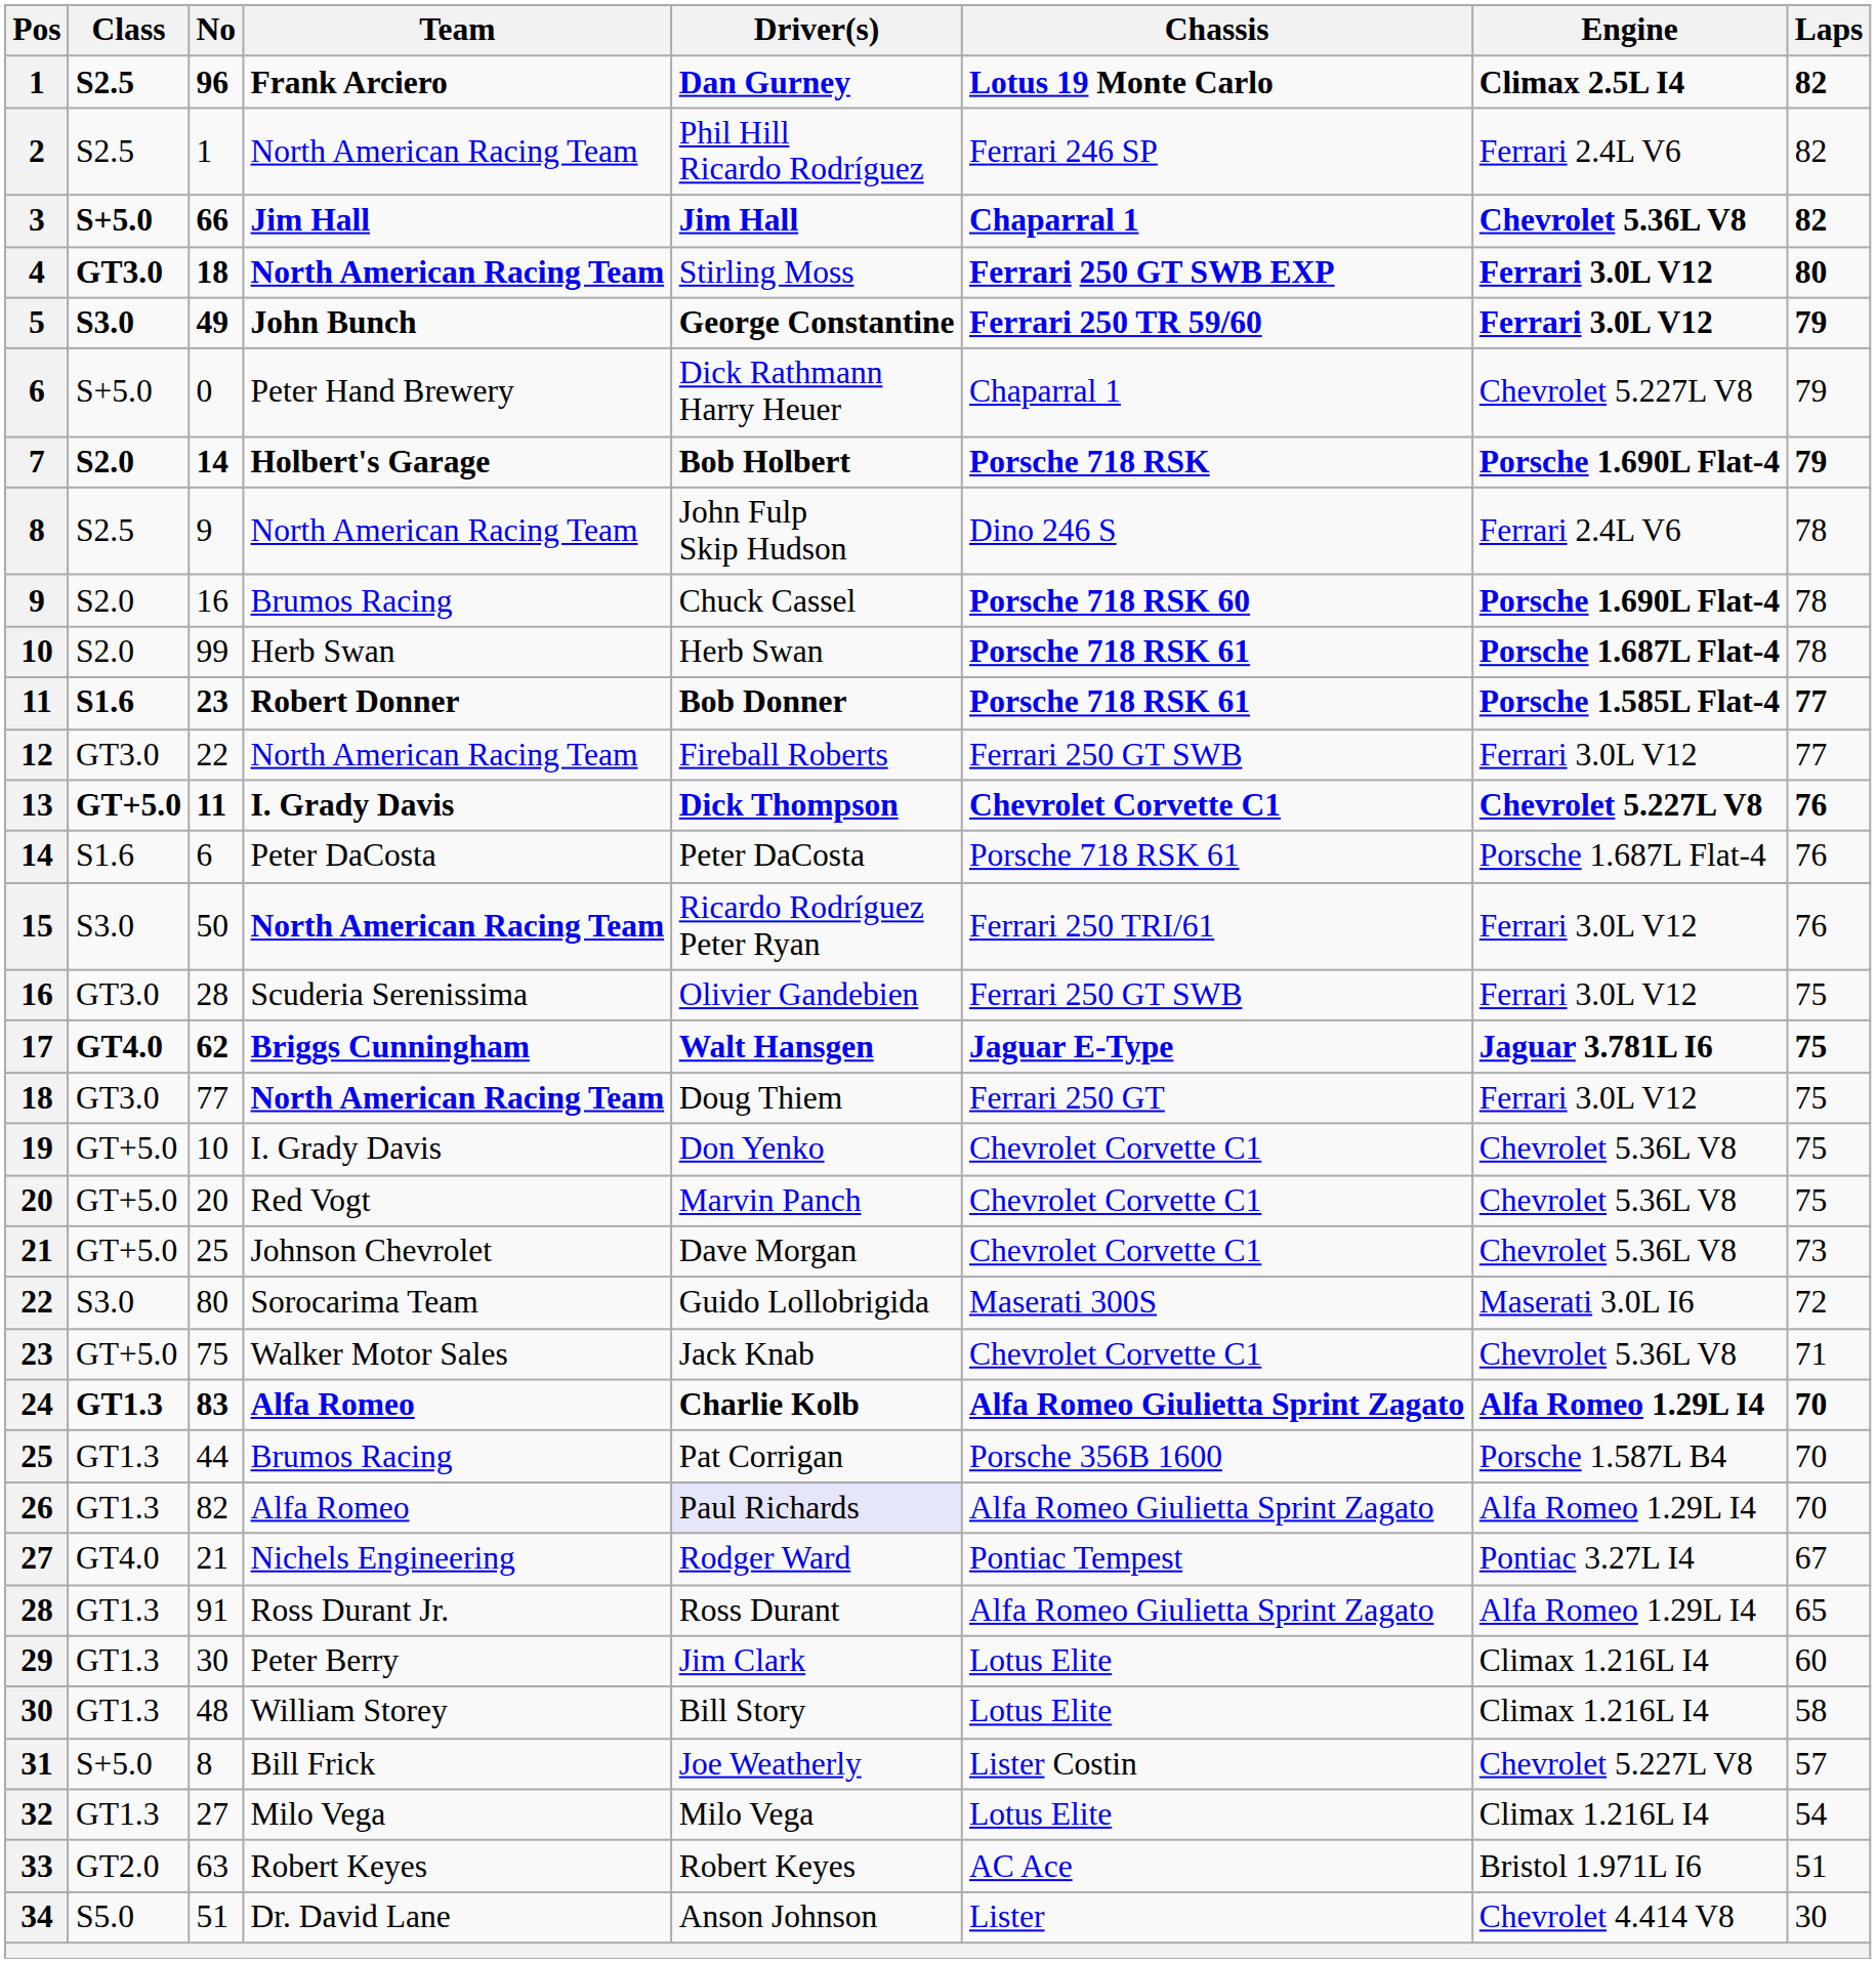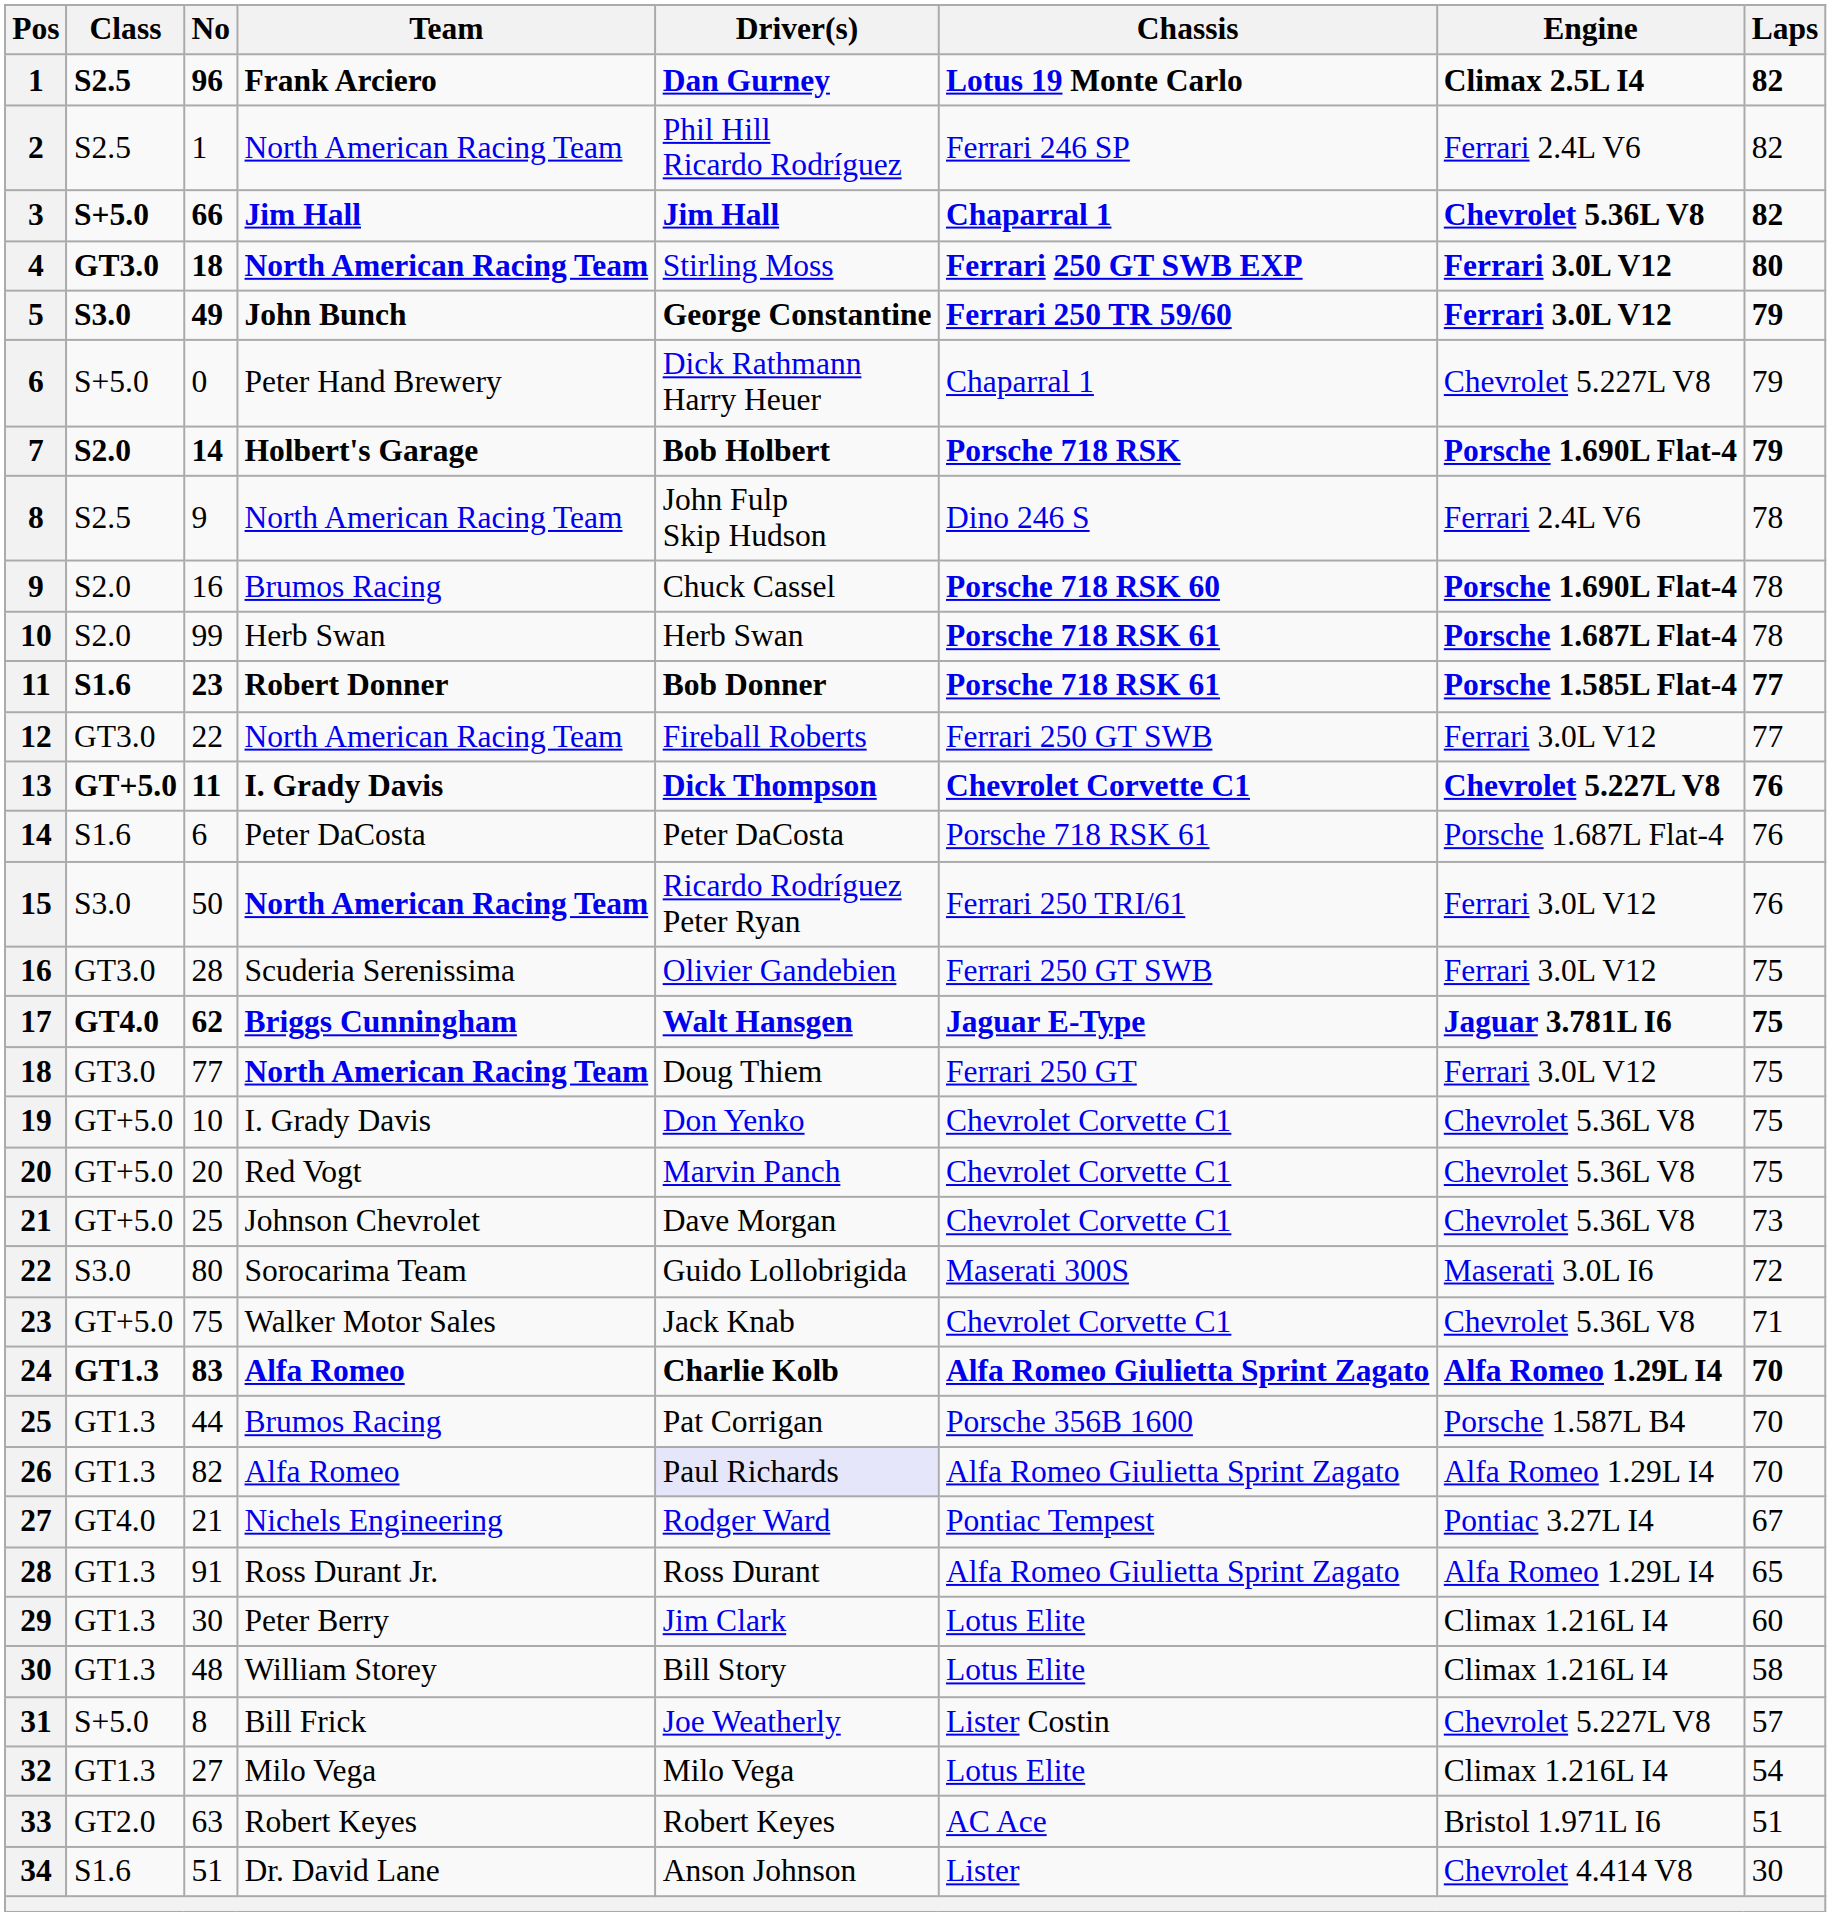 <table class="wikitable">
 <tr>
 <th>Pos</th>
 <th>Class</th>
 <th>No</th>
 <th>Team</th>
 <th>Driver(s)</th>
 <th>Chassis</th>
 <th>Engine</th>
 <th>Laps</th>
 </tr>
 <tr>
 <th>1</th>
 <td><strong>S2.5</strong></td>
 <td><strong>96</strong></td>
 <td> <strong>Frank Arciero</strong></td>
 <td> <strong><a href='#'>Dan Gurney</a></strong></td>
 <td><strong><a href='#'>Lotus 19</a> Monte Carlo</strong></td>
 <td><strong>Climax 2.5L I4</strong></td>
 <td><strong>82</strong></td>
 </tr>
 <tr>
 <th>2</th>
 <td>S2.5</td>
 <td>1</td>
 <td> <a href='#'>North American Racing Team</a></td>
 <td> <a href='#'>Phil Hill</a><br> <a href='#'>Ricardo Rodríguez</a></td>
 <td><a href='#'>Ferrari 246 SP</a></td>
 <td><a href='#'>Ferrari</a> 2.4L V6</td>
 <td>82</td>
 </tr>
 <tr>
 <th><strong>3</strong></th>
 <td><strong>S+5.0</strong></td>
 <td><strong>66</strong></td>
 <td><strong> <a href='#'>Jim Hall</a></strong></td>
 <td><strong> <a href='#'>Jim Hall</a></strong></td>
 <td><strong><a href='#'>Chaparral 1</a></strong></td>
 <td><strong><a href='#'>Chevrolet</a> 5.36L V8</strong></td>
 <td><strong>82</strong></td>
 </tr>
 <tr>
 <th>4</th>
 <td><strong>GT3.0</strong></td>
 <td><strong>18</strong></td>
 <td><strong> <a href='#'>North American Racing Team</a></strong></td>
 <td> <a href='#'>Stirling Moss</a></td>
 <td><strong><a href='#'>Ferrari</a> <a href='#'>250 GT SWB EXP</a></strong></td>
 <td><strong><a href='#'>Ferrari</a> 3.0L V12</strong></td>
 <td><strong>80</strong></td>
 </tr>
 <tr>
 <th>5</th>
 <td><strong>S3.0</strong></td>
 <td><strong>49</strong></td>
 <td> <strong>John Bunch</strong></td>
 <td><strong> George Constantine</strong></td>
 <td><strong><a href='#'>Ferrari 250 TR 59/60</a></strong></td>
 <td><strong><a href='#'>Ferrari</a> 3.0L V12</strong></td>
 <td><strong>79</strong></td>
 </tr>
 <tr>
 <th>6</th>
 <td>S+5.0</td>
 <td>0</td>
 <td> Peter Hand Brewery</td>
 <td> <a href='#'>Dick Rathmann</a><br> Harry Heuer</td>
 <td><a href='#'>Chaparral 1</a></td>
 <td><a href='#'>Chevrolet</a> 5.227L V8</td>
 <td>79</td>
 </tr>
 <tr>
 <th>7</th>
 <td><strong>S2.0</strong></td>
 <td><strong>14</strong></td>
 <td><strong> Holbert's Garage</strong></td>
 <td><strong> Bob Holbert</strong></td>
 <td><a href='#'><strong>Porsche 718 RSK</strong></a></td>
 <td><strong><a href='#'>Porsche</a> 1.690L Flat-4</strong></td>
 <td><strong>79</strong></td>
 </tr>
 <tr>
 <th>8</th>
 <td>S2.5</td>
 <td>9</td>
 <td> <a href='#'>North American Racing Team</a></td>
 <td> John Fulp<br> Skip Hudson</td>
 <td><a href='#'>Dino 246 S</a></td>
 <td><a href='#'>Ferrari</a> 2.4L V6</td>
 <td>78</td>
 </tr>
 <tr>
 <th>9</th>
 <td>S2.0</td>
 <td>16</td>
 <td> <a href='#'>Brumos Racing</a></td>
 <td> Chuck Cassel</td>
 <td><a href='#'><strong>Porsche 718 RSK 60</strong></a></td>
 <td><strong><a href='#'>Porsche</a> 1.690L Flat-4</strong></td>
 <td>78</td>
 </tr>
 <tr>
 <th>10</th>
 <td>S2.0</td>
 <td>99</td>
 <td> Herb Swan</td>
 <td> Herb Swan</td>
 <td><a href='#'><strong>Porsche 718 RSK 61</strong></a></td>
 <td><strong><a href='#'>Porsche</a> 1.687L Flat-4</strong></td>
 <td>78</td>
 </tr>
 <tr>
 <th>11</th>
 <td><strong>S1.6</strong></td>
 <td><strong>23</strong></td>
 <td><strong> Robert Donner</strong></td>
 <td><strong> Bob Donner</strong></td>
 <td><a href='#'><strong>Porsche 718 RSK 61</strong></a></td>
 <td><strong><a href='#'>Porsche</a> 1.585L Flat-4</strong></td>
 <td><strong>77</strong></td>
 </tr>
 <tr>
 <th>12</th>
 <td>GT3.0</td>
 <td>22</td>
 <td> <a href='#'>North American Racing Team</a></td>
 <td> <a href='#'>Fireball Roberts</a></td>
 <td><a href='#'>Ferrari 250 GT SWB</a></td>
 <td><a href='#'>Ferrari</a> 3.0L V12</td>
 <td>77</td>
 </tr>
 <tr>
 <th>13</th>
 <td><strong>GT+5.0</strong></td>
 <td><strong>11</strong></td>
 <td><strong> I. Grady Davis</strong></td>
 <td><strong> <a href='#'>Dick Thompson</a></strong></td>
 <td><strong><a href='#'>Chevrolet Corvette C1</a></strong></td>
 <td><strong><a href='#'>Chevrolet</a> 5.227L V8</strong></td>
 <td><strong>76</strong></td>
 </tr>
 <tr>
 <th>14</th>
 <td>S1.6</td>
 <td>6</td>
 <td> Peter DaCosta</td>
 <td> Peter DaCosta</td>
 <td><a href='#'>Porsche 718 RSK 61</a></td>
 <td><a href='#'>Porsche</a> 1.687L Flat-4</td>
 <td>76</td>
 </tr>
 <tr>
 <th>15</th>
 <td>S3.0</td>
 <td>50</td>
 <td><strong> <a href='#'>North American Racing Team</a></strong></td>
 <td> <a href='#'>Ricardo Rodríguez</a><br> Peter Ryan</td>
 <td><a href='#'>Ferrari 250 TRI/61</a></td>
 <td><a href='#'>Ferrari</a> 3.0L V12</td>
 <td>76</td>
 </tr>
 <tr>
 <th>16</th>
 <td>GT3.0</td>
 <td>28</td>
 <td> Scuderia Serenissima</td>
 <td> <a href='#'>Olivier Gandebien</a></td>
 <td><a href='#'>Ferrari 250 GT SWB</a></td>
 <td><a href='#'>Ferrari</a> 3.0L V12</td>
 <td>75</td>
 </tr>
 <tr>
 <th>17</th>
 <td><strong>GT4.0</strong></td>
 <td><strong>62</strong></td>
 <td><strong> <a href='#'>Briggs Cunningham</a></strong></td>
 <td><strong> <a href='#'>Walt Hansgen</a></strong></td>
 <td><strong><a href='#'>Jaguar E-Type</a></strong></td>
 <td><strong><a href='#'>Jaguar</a> 3.781L I6</strong></td>
 <td><strong>75</strong></td>
 </tr>
 <tr>
 <th>18</th>
 <td>GT3.0</td>
 <td>77</td>
 <td><strong> <a href='#'>North American Racing Team</a></strong></td>
 <td> Doug Thiem</td>
 <td><a href='#'>Ferrari 250 GT</a></td>
 <td><a href='#'>Ferrari</a> 3.0L V12</td>
 <td>75</td>
 </tr>
 <tr>
 <th>19</th>
 <td>GT+5.0</td>
 <td>10</td>
 <td> I. Grady Davis</td>
 <td> <a href='#'>Don Yenko</a></td>
 <td><a href='#'>Chevrolet Corvette C1</a></td>
 <td><a href='#'>Chevrolet</a> 5.36L V8</td>
 <td>75</td>
 </tr>
 <tr>
 <th>20</th>
 <td>GT+5.0</td>
 <td>20</td>
 <td> Red Vogt</td>
 <td> <a href='#'>Marvin Panch</a></td>
 <td><a href='#'>Chevrolet Corvette C1</a></td>
 <td><a href='#'>Chevrolet</a> 5.36L V8</td>
 <td>75</td>
 </tr>
 <tr>
 <th>21</th>
 <td>GT+5.0</td>
 <td>25</td>
 <td> Johnson Chevrolet</td>
 <td> Dave Morgan</td>
 <td><a href='#'>Chevrolet Corvette C1</a></td>
 <td><a href='#'>Chevrolet</a> 5.36L V8</td>
 <td>73</td>
 </tr>
 <tr>
 <th>22</th>
 <td>S3.0</td>
 <td>80</td>
 <td> Sorocarima Team</td>
 <td> Guido Lollobrigida</td>
 <td><a href='#'>Maserati 300S</a></td>
 <td><a href='#'>Maserati</a> 3.0L I6</td>
 <td>72</td>
 </tr>
 <tr>
 <th>23</th>
 <td>GT+5.0</td>
 <td>75</td>
 <td> Walker Motor Sales</td>
 <td> Jack Knab</td>
 <td><a href='#'>Chevrolet Corvette C1</a></td>
 <td><a href='#'>Chevrolet</a> 5.36L V8</td>
 <td>71</td>
 </tr>
 <tr>
 <th>24</th>
 <td><strong>GT1.3</strong></td>
 <td><strong>83</strong></td>
 <td><strong> <a href='#'>Alfa Romeo</a></strong></td>
 <td><strong> Charlie Kolb</strong></td>
 <td><a href='#'><strong>Alfa Romeo Giulietta Sprint Zagato</strong></a></td>
 <td><strong><a href='#'>Alfa Romeo</a> 1.29L I4</strong></td>
 <td><strong>70</strong></td>
 </tr>
 <tr>
 <th>25</th>
 <td>GT1.3</td>
 <td>44</td>
 <td> <a href='#'>Brumos Racing</a></td>
 <td> Pat Corrigan</td>
 <td><a href='#'>Porsche 356B 1600</a></td>
 <td><a href='#'>Porsche</a> 1.587L B4</td>
 <td>70</td>
 </tr>
 <tr>
 <th>26</th>
 <td>GT1.3</td>
 <td>82</td>
 <td> <a href='#'>Alfa Romeo</a></td>
 <td style="background: lavender;"> Paul Richards</td>
 <td><a href='#'>Alfa Romeo Giulietta Sprint Zagato</a></td>
 <td><a href='#'>Alfa Romeo</a> 1.29L I4</td>
 <td>70</td>
 </tr>
 <tr>
 <th>27</th>
 <td>GT4.0</td>
 <td>21</td>
 <td> <a href='#'>Nichels Engineering</a></td>
 <td> <a href='#'>Rodger Ward</a></td>
 <td><a href='#'>Pontiac Tempest</a></td>
 <td><a href='#'>Pontiac</a> 3.27L I4</td>
 <td>67</td>
 </tr>
 <tr>
 <th>28</th>
 <td>GT1.3</td>
 <td>91</td>
 <td> Ross Durant Jr.</td>
 <td> Ross Durant</td>
 <td><a href='#'>Alfa Romeo Giulietta Sprint Zagato</a></td>
 <td><a href='#'>Alfa Romeo</a> 1.29L I4</td>
 <td>65</td>
 </tr>
 <tr>
 <th>29</th>
 <td>GT1.3</td>
 <td>30</td>
 <td> Peter Berry</td>
 <td> <a href='#'>Jim Clark</a></td>
 <td><a href='#'>Lotus Elite</a></td>
 <td>Climax 1.216L I4</td>
 <td>60</td>
 </tr>
 <tr>
 <th>30</th>
 <td>GT1.3</td>
 <td>48</td>
 <td> William Storey</td>
 <td> Bill Story</td>
 <td><a href='#'>Lotus Elite</a></td>
 <td>Climax 1.216L I4</td>
 <td>58</td>
 </tr>
 <tr>
 <th>31</th>
 <td>S+5.0</td>
 <td>8</td>
 <td> Bill Frick</td>
 <td> <a href='#'>Joe Weatherly</a></td>
 <td><a href='#'>Lister</a> Costin</td>
 <td><a href='#'>Chevrolet</a> 5.227L V8</td>
 <td>57</td>
 </tr>
 <tr>
 <th>32</th>
 <td>GT1.3</td>
 <td>27</td>
 <td> Milo Vega</td>
 <td> Milo Vega</td>
 <td><a href='#'>Lotus Elite</a></td>
 <td>Climax 1.216L I4</td>
 <td>54</td>
 </tr>
 <tr>
 <th>33</th>
 <td>GT2.0</td>
 <td>63</td>
 <td> Robert Keyes</td>
 <td> Robert Keyes</td>
 <td><a href='#'>AC Ace</a></td>
 <td>Bristol 1.971L I6</td>
 <td>51</td>
 </tr>
 <tr>
 <th>34</th>
-<td>S5.0</td>
+<td>S1.6</td>
 <td>51</td>
 <td> Dr. David Lane</td>
 <td> Anson Johnson</td>
 <td><a href='#'>Lister</a></td>
 <td><a href='#'>Chevrolet</a> 4.414 V8</td>
 <td>30</td>
 </tr>
 <tr>
 <th colspan="8"></th>
 </tr>
 </table>
